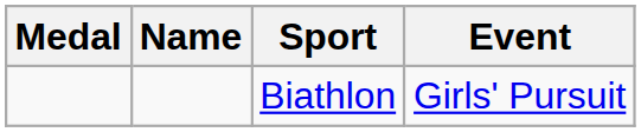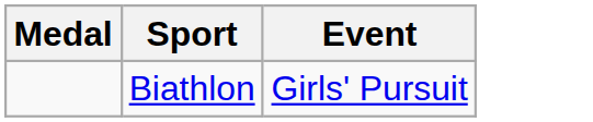 <table class="wikitable sortable" style="font-size:90%">
 <tr>
 <th>Medal</th>
-<th>Name</th>
 <th>Sport</th>
 <th>Event</th>
 </tr>
 <tr>
 <td></td>
-<td></td>
 <td><a href='#'>Biathlon</a></td>
 <td><a href='#'>Girls' Pursuit</a></td>
 </tr>
 </table>
